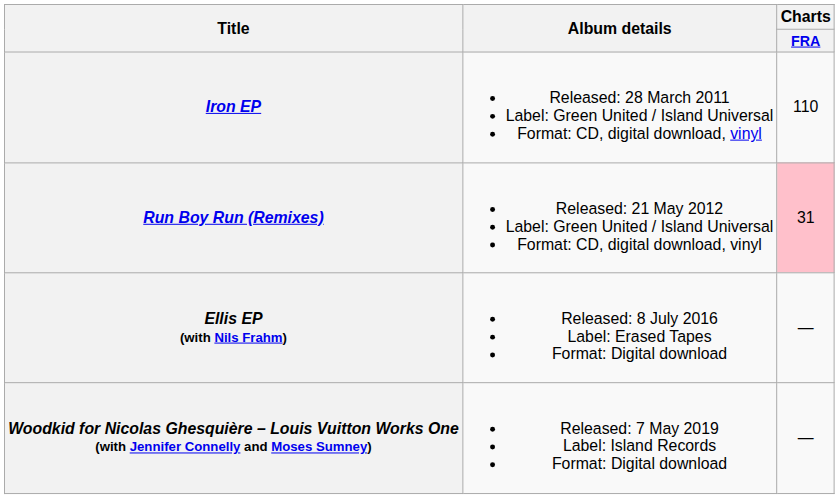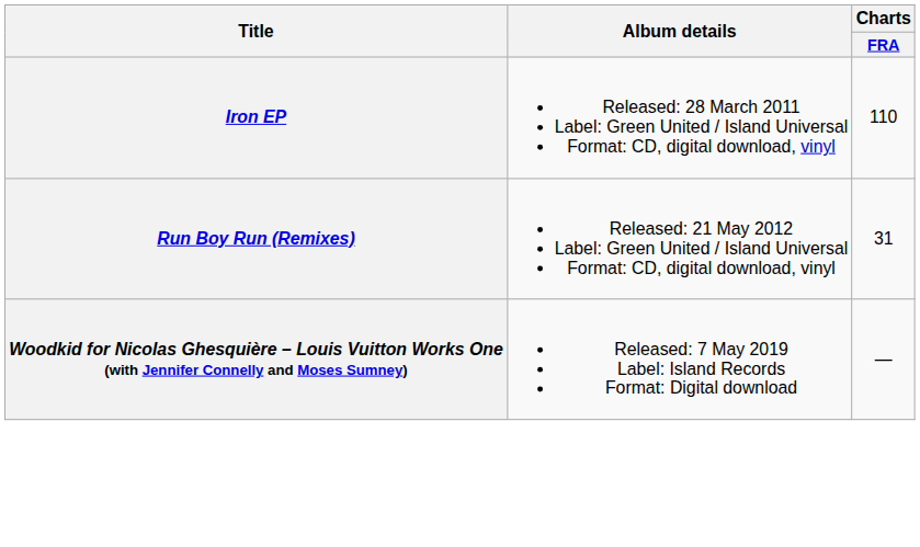 <table class="wikitable plainrowheaders" style="text-align:center;">
 <tr>
 <th scope="col" rowspan="2">Title</th>
 <th scope="col" rowspan="2">Album details</th>
 <th scope="col" colspan="1">Charts</th>
 </tr>
 <tr>
 <th scope="col" style="width:3em;font-size:90%;"><a href='#'>FRA</a><br></th>
 </tr>
 <tr>
 <th scope="row"><em><a href='#'>Iron EP</a></em></th>
 <td><br><ul><li>Released: 28 March 2011</li><li>Label: Green United / Island Universal</li><li>Format: CD, digital download, <a href='#'>vinyl</a></li></ul></td>
 <td>110</td>
 </tr>
 <tr>
 <th scope="row"><em><a href='#'>Run Boy Run (Remixes)</a></em></th>
 <td><br><ul><li>Released: 21 May 2012</li><li>Label: Green United / Island Universal</li><li>Format: CD, digital download, vinyl</li></ul></td>
-<td style="background: pink;">31</td>
-</tr>
-<tr>
-<th scope="row"><em>Ellis EP</em><br><small>(with <a href='#'>Nils Frahm</a>)</small></th>
-<td><br><ul><li>Released: 8 July 2016</li><li>Label: Erased Tapes</li><li>Format: Digital download</li></ul></td>
-<td>—</td>
+<td>31</td>
 </tr>
 <tr>
 <th scope="row"><em>Woodkid for Nicolas Ghesquière – Louis Vuitton Works One</em><br><small>(with <a href='#'>Jennifer Connelly</a> and <a href='#'>Moses Sumney</a>)</small></th>
 <td><br><ul><li>Released: 7 May 2019</li><li>Label: Island Records</li><li>Format: Digital download</li></ul></td>
 <td>—</td>
 </tr>
 </table>
